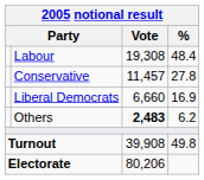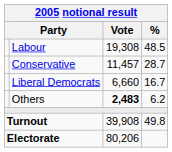 <table class="wikitable">
 <tr>
 <th colspan="4"><a href='#'>2005</a> <a href='#'>notional result</a></th>
 </tr>
 <tr>
 <th bgcolor="#DDDDFF" width="130px" colspan="2">Party</th>
 <th bgcolor="#DDDDFF" width="50px">Vote</th>
 <th bgcolor="#DDDDFF" width="30px">%</th>
 </tr>
 <tr>
 <td></td>
 <td><a href='#'>Labour</a></td>
 <td align=right>19,308</td>
-<td align=right>48.4</td>
+<td align=right>48.5</td>
 </tr>
 <tr>
 <td></td>
 <td><a href='#'>Conservative</a></td>
 <td align=right>11,457</td>
-<td align=right>27.8</td>
+<td align=right>28.7</td>
 </tr>
 <tr>
 <td></td>
 <td><a href='#'>Liberal Democrats</a></td>
 <td align=right>6,660</td>
-<td align=right>16.9</td>
+<td align=right>16.7</td>
 </tr>
 <tr>
 <td></td>
 <td>Others</td>
 <td align=right><strong>2,483</strong></td>
 <td align=right>6.2</td>
 </tr>
 <tr>
 <td colspan="4" bgcolor="#EAECF0"></td>
 </tr>
 <tr>
 <td colspan="2"><strong>Turnout</strong></td>
 <td align=right>39,908</td>
 <td align=right>49.8</td>
 </tr>
 <tr>
 <td colspan="2"><strong>Electorate</strong></td>
 <td align=right>80,206</td>
 </tr>
 </table>
